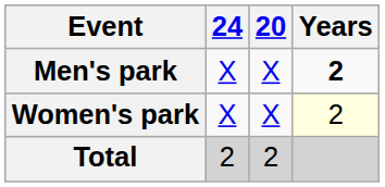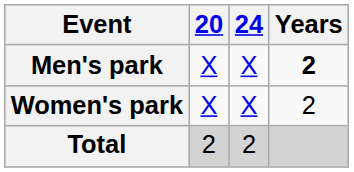 <table class="wikitable plainrowheaders sticky-header" style="text-align:center;">
 <tr>
 <th scope="col">Event</th>
+<th scope="col"><a href='#'>20</a></th>
 <th scope="col"><a href='#'>24</a></th>
-<th scope="col"><a href='#'>20</a></th>
 <th scope="col">Years</th>
 </tr>
 <tr>
 <th scope="row">Men's park</th>
 <td><a href='#'>X</a></td>
 <td><a href='#'>X</a></td>
 <td><strong>2</strong></td>
 </tr>
 <tr>
 <th scope="row">Women's park</th>
 <td><a href='#'>X</a></td>
 <td><a href='#'>X</a></td>
-<td style="background: lightyellow;">2</td>
+<td>2</td>
 </tr>
 <tr bgcolor=lightgray>
 <th scope="row"><strong>Total</strong></th>
 <td>2</td>
 <td>2</td>
 <td></td>
 </tr>
 </table>
